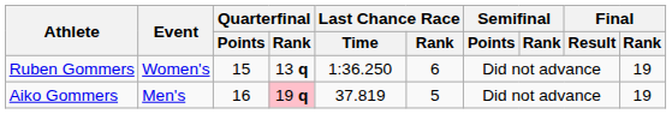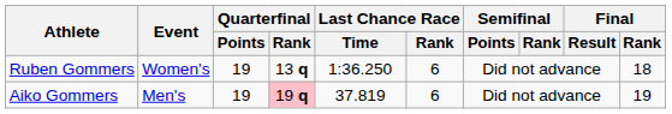 <table class="wikitable" style="font-size:90%;">
 <tr>
 <th rowspan=2>Athlete</th>
 <th rowspan=2>Event</th>
 <th colspan=2>Quarterfinal</th>
 <th colspan=2>Last Chance Race</th>
 <th colspan=2>Semifinal</th>
 <th colspan=2>Final</th>
 </tr>
 <tr style="font-size:95%">
 <th>Points</th>
 <th>Rank</th>
 <th>Time</th>
 <th>Rank</th>
 <th>Points</th>
 <th>Rank</th>
 <th>Result</th>
 <th>Rank</th>
 </tr>
 <tr align=center>
 <td align=left><a href='#'>Ruben Gommers</a></td>
 <td align=left><a href='#'>Women's</a></td>
-<td>15</td>
+<td>19</td>
 <td>13 <strong>q</strong></td>
 <td>1:36.250</td>
 <td>6</td>
 <td colspan=3>Did not advance</td>
-<td>19</td>
+<td>18</td>
 </tr>
 <tr align=center>
 <td align=left><a href='#'>Aiko Gommers</a></td>
 <td align=left><a href='#'>Men's</a></td>
-<td>16</td>
+<td>19</td>
 <td style="background: pink;">19 <strong>q</strong></td>
 <td>37.819</td>
-<td>5</td>
+<td>6</td>
 <td colspan=3>Did not advance</td>
 <td>19</td>
 </tr>
 </table>
